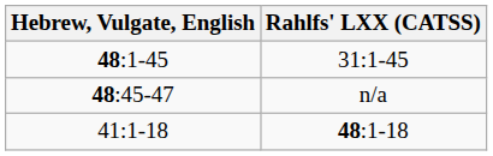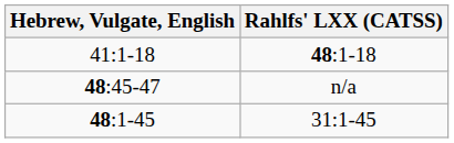 <table class=wikitable>
 <tr>
 <th>Hebrew, Vulgate, English</th>
 <th>Rahlfs' LXX (CATSS)</th>
 </tr>
 <tr>
-<td align=center><strong>48</strong>:1-45</td>
-<td align=center>31:1-45</td>
+<td align=center>41:1-18</td>
+<td align=center><strong>48</strong>:1-18</td>
 </tr>
 <tr>
 <td align=center><strong>48</strong>:45-47</td>
 <td align=center>n/a</td>
 </tr>
 <tr>
-<td align=center>41:1-18</td>
-<td align=center><strong>48</strong>:1-18</td>
+<td align=center><strong>48</strong>:1-45</td>
+<td align=center>31:1-45</td>
 </tr>
 </table>
